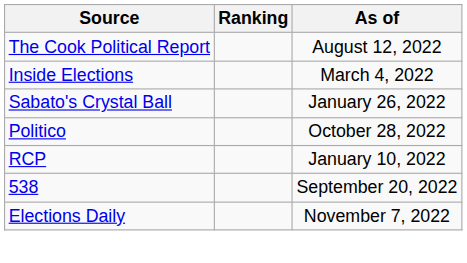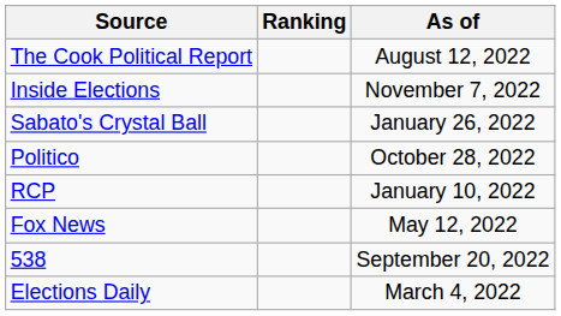 <table class="wikitable" style="text-align:center">
 <tr>
 <th>Source</th>
 <th>Ranking</th>
 <th>As of</th>
 </tr>
 <tr>
 <td align=left><a href='#'>The Cook Political Report</a></td>
 <td></td>
 <td>August 12, 2022</td>
 </tr>
 <tr>
 <td align=left><a href='#'>Inside Elections</a></td>
 <td></td>
-<td>March 4, 2022</td>
+<td>November 7, 2022</td>
 </tr>
 <tr>
 <td align=left><a href='#'>Sabato's Crystal Ball</a></td>
 <td></td>
 <td>January 26, 2022</td>
 </tr>
 <tr>
 <td align=left><a href='#'>Politico</a></td>
 <td></td>
 <td>October 28, 2022</td>
 </tr>
 <tr>
 <td align=left><a href='#'>RCP</a></td>
 <td></td>
 <td>January 10, 2022</td>
 </tr>
 <tr>
+<td align=left><a href='#'>Fox News</a></td>
+<td></td>
+<td>May 12, 2022</td>
+</tr>
+<tr>
 <td align="left"><a href='#'>538</a></td>
 <td></td>
 <td>September 20, 2022</td>
 </tr>
 <tr>
 <td align="left"><a href='#'>Elections Daily</a></td>
 <td></td>
-<td>November 7, 2022</td>
+<td>March 4, 2022</td>
 </tr>
 </table>
